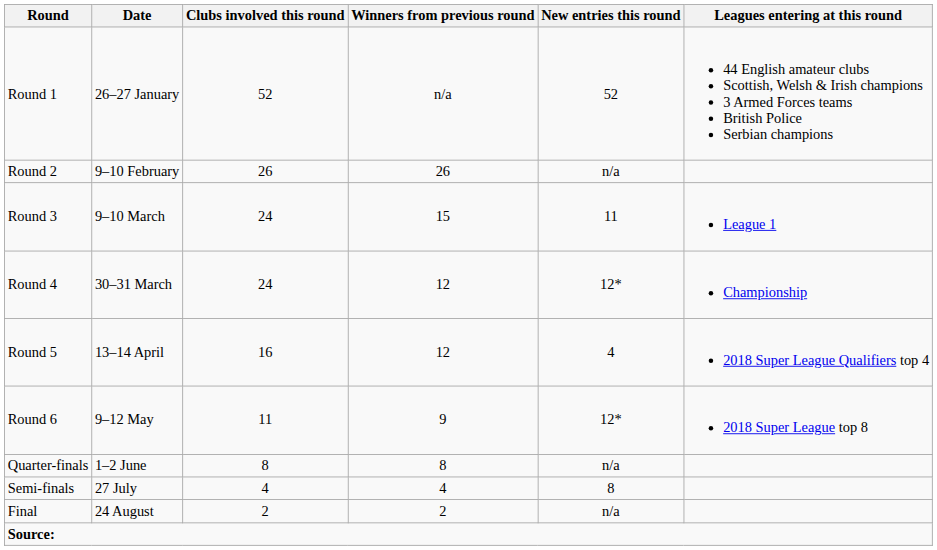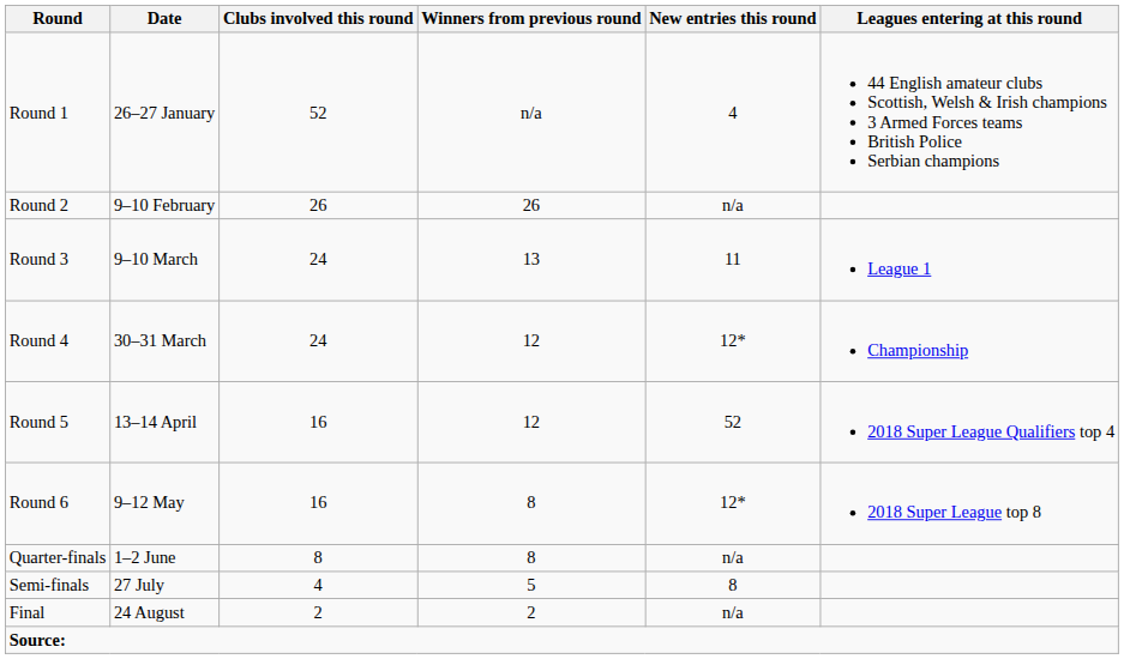 <table class="wikitable">
 <tr>
 <th>Round</th>
 <th>Date</th>
 <th>Clubs involved this round</th>
 <th>Winners from previous round</th>
 <th>New entries this round</th>
 <th>Leagues entering at this round</th>
 </tr>
 <tr>
 <td>Round 1</td>
 <td>26–27 January</td>
 <td style="text-align:center;">52</td>
 <td style="text-align:center;">n/a</td>
-<td style="text-align:center;">52</td>
+<td style="text-align:center;">4</td>
 <td><br><ul><li>44 English amateur clubs</li><li>Scottish, Welsh & Irish champions</li><li>3 Armed Forces teams</li><li>British Police</li><li>Serbian champions</li></ul></td>
 </tr>
 <tr>
 <td>Round 2</td>
 <td>9–10 February</td>
 <td style="text-align:center;">26</td>
 <td style="text-align:center;">26</td>
 <td style="text-align:center;">n/a</td>
 <td></td>
 </tr>
 <tr>
 <td>Round 3</td>
 <td>9–10 March</td>
 <td style="text-align:center;">24</td>
-<td style="text-align:center;">15</td>
+<td style="text-align:center;">13</td>
 <td style="text-align:center;">11</td>
 <td><br><ul><li><a href='#'>League 1</a></li></ul></td>
 </tr>
 <tr>
 <td>Round 4</td>
 <td>30–31 March</td>
 <td style="text-align:center;">24</td>
 <td style="text-align:center;">12</td>
 <td style="text-align:center;">12*</td>
 <td><br><ul><li><a href='#'>Championship</a></li></ul></td>
 </tr>
 <tr>
 <td>Round 5</td>
 <td>13–14 April</td>
 <td style="text-align:center;">16</td>
 <td style="text-align:center;">12</td>
-<td style="text-align:center;">4</td>
+<td style="text-align:center;">52</td>
 <td><br><ul><li><a href='#'>2018 Super League Qualifiers</a> top 4</li></ul></td>
 </tr>
 <tr>
 <td>Round 6</td>
 <td>9–12 May</td>
-<td style="text-align:center;">11</td>
-<td style="text-align:center;">9</td>
+<td style="text-align:center;">16</td>
+<td style="text-align:center;">8</td>
 <td style="text-align:center;">12*</td>
 <td><br><ul><li><a href='#'>2018 Super League</a> top 8</li></ul></td>
 </tr>
 <tr>
 <td>Quarter-finals</td>
 <td>1–2 June</td>
 <td style="text-align:center;">8</td>
 <td style="text-align:center;">8</td>
 <td style="text-align:center;">n/a</td>
 <td></td>
 </tr>
 <tr>
 <td>Semi-finals</td>
 <td>27 July</td>
 <td style="text-align:center;">4</td>
-<td style="text-align:center;">4</td>
+<td style="text-align:center;">5</td>
 <td style="text-align:center;">8</td>
 <td></td>
 </tr>
 <tr>
 <td>Final</td>
 <td>24 August</td>
 <td style="text-align:center;">2</td>
 <td style="text-align:center;">2</td>
 <td style="text-align:center;">n/a</td>
 <td></td>
 </tr>
 <tr>
 <td colspan="6"><strong>Source:</strong></td>
 </tr>
 </table>
